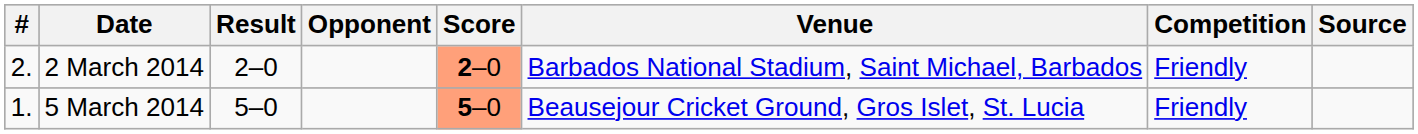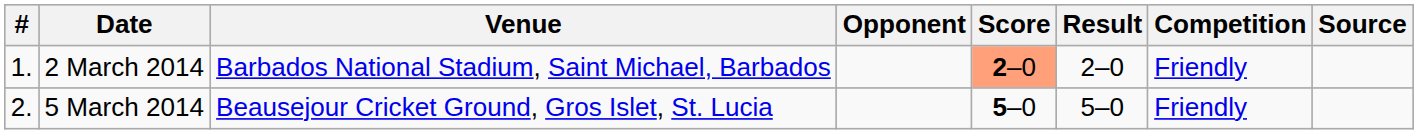 <table class="wikitable sortable">
 <tr>
 <th>#</th>
 <th>Date</th>
-<th>Result</th>
+<th>Venue</th>
 <th>Opponent</th>
 <th>Score</th>
-<th>Venue</th>
+<th>Result</th>
 <th>Competition</th>
 <th>Source</th>
 </tr>
 <tr>
-<td>2.</td>
+<td>1.</td>
 <td>2 March 2014</td>
-<td align=center>2–0</td>
+<td><a href='#'>Barbados National Stadium</a>, <a href='#'>Saint Michael, Barbados</a></td>
 <td></td>
 <td align=center style="background: lightsalmon;"><strong>2</strong>–0</td>
-<td><a href='#'>Barbados National Stadium</a>, <a href='#'>Saint Michael, Barbados</a></td>
+<td align=center>2–0</td>
 <td><a href='#'>Friendly</a></td>
 <td></td>
 </tr>
 <tr>
-<td>1.</td>
+<td>2.</td>
 <td>5 March 2014</td>
+<td><a href='#'>Beausejour Cricket Ground</a>, <a href='#'>Gros Islet</a>, <a href='#'>St. Lucia</a></td>
+<td></td>
+<td align=center><strong>5</strong>–0</td>
 <td align=center>5–0</td>
-<td></td>
-<td align=center style="background: lightsalmon;"><strong>5</strong>–0</td>
-<td><a href='#'>Beausejour Cricket Ground</a>, <a href='#'>Gros Islet</a>, <a href='#'>St. Lucia</a></td>
 <td><a href='#'>Friendly</a></td>
 <td></td>
 </tr>
 </table>
